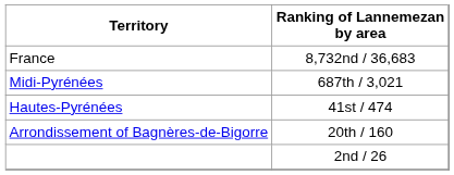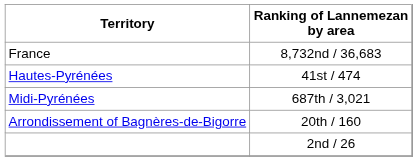 <table align="center" rules="all" cellspacing="0" cellpadding="4" style="border: 1px solid #999; border-right: 2px solid #999; border-bottom: 2px solid #999">
 <tr>
 <th>Territory</th>
 <th>Ranking of Lannemezan <br> by area</th>
 </tr>
 <tr>
 <td>France</td>
 <td style="text-align:center;">8,732nd / 36,683</td>
 </tr>
 <tr>
+<td><a href='#'>Hautes-Pyrénées</a></td>
+<td style="text-align:center;">41st / 474</td>
+</tr>
+<tr>
 <td><a href='#'>Midi-Pyrénées</a></td>
 <td style="text-align:center;">687th / 3,021</td>
-</tr>
-<tr>
-<td><a href='#'>Hautes-Pyrénées</a></td>
-<td style="text-align:center;">41st / 474</td>
 </tr>
 <tr>
 <td><a href='#'>Arrondissement of Bagnères-de-Bigorre</a></td>
 <td style="text-align:center;">20th / 160</td>
 </tr>
 <tr>
 <td></td>
 <td style="text-align:center;">2nd / 26</td>
 </tr>
 </table>
